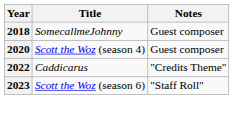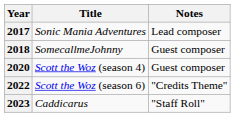 <table class="wikitable">
 <tr>
 <th>Year</th>
 <th>Title</th>
 <th>Notes</th>
+</tr>
+<tr>
+<th>2017</th>
+<td><em>Sonic Mania Adventures</em></td>
+<td>Lead composer</td>
 </tr>
 <tr>
 <th>2018</th>
 <td><em>SomecallmeJohnny</em></td>
 <td>Guest composer</td>
 </tr>
 <tr>
 <th>2020</th>
 <td><em><a href='#'>Scott the Woz</a></em> (season 4)</td>
 <td>Guest composer</td>
 </tr>
 <tr>
 <th>2022</th>
-<td><em>Caddicarus</em></td>
+<td><em><a href='#'>Scott the Woz</a></em> (season 6)</td>
 <td>"Credits Theme"</td>
 </tr>
 <tr>
 <th>2023</th>
-<td><em><a href='#'>Scott the Woz</a></em> (season 6)</td>
+<td><em>Caddicarus</em></td>
 <td>"Staff Roll"</td>
 </tr>
 </table>
